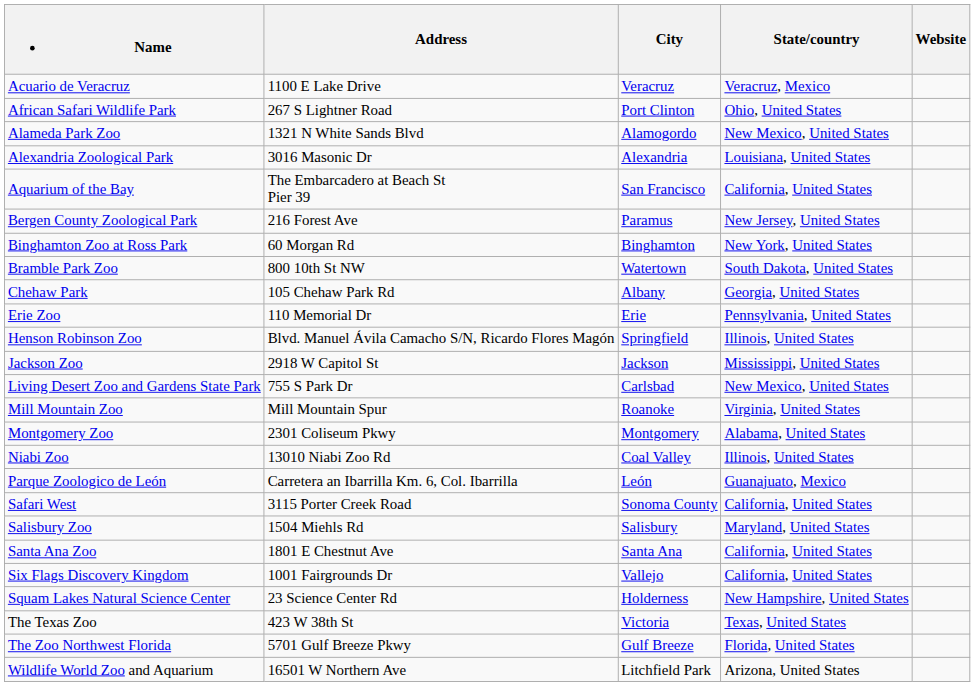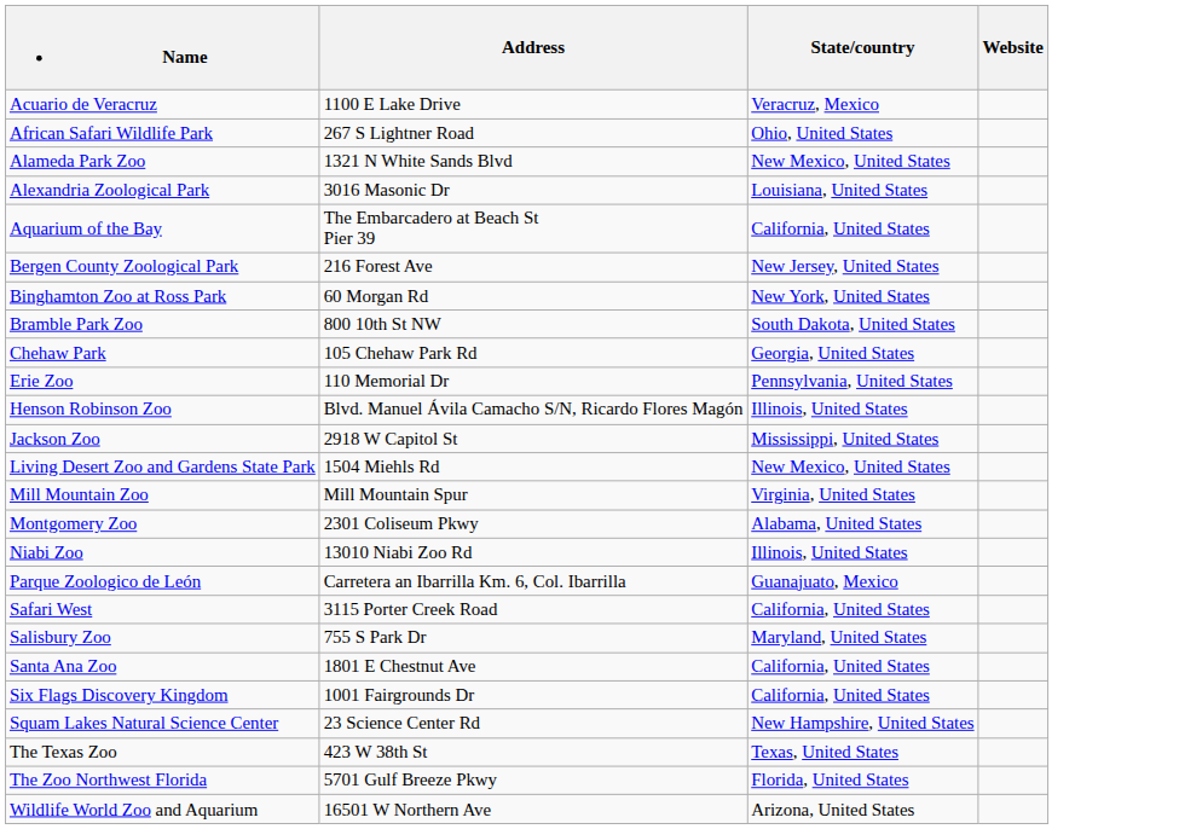 <table class="wikitable sortable">
 <tr>
 <th><br><ul><li>Name</li></ul></th>
 <th>Address</th>
-<th>City</th>
 <th>State/country</th>
 <th>Website</th>
 </tr>
 <tr>
 <td><a href='#'>Acuario de Veracruz</a></td>
 <td>1100 E Lake Drive</td>
-<td><a href='#'>Veracruz</a></td>
 <td><a href='#'>Veracruz</a>, <a href='#'>Mexico</a></td>
 <td></td>
 </tr>
 <tr>
 <td><a href='#'>African Safari Wildlife Park</a></td>
 <td>267 S Lightner Road</td>
-<td><a href='#'>Port Clinton</a></td>
 <td><a href='#'>Ohio</a>, <a href='#'>United States</a></td>
 <td></td>
 </tr>
 <tr>
 <td><a href='#'>Alameda Park Zoo</a></td>
 <td>1321 N White Sands Blvd</td>
-<td><a href='#'>Alamogordo</a></td>
 <td><a href='#'>New Mexico</a>, <a href='#'>United States</a></td>
 <td> </td>
 </tr>
 <tr>
 <td><a href='#'>Alexandria Zoological Park</a></td>
 <td>3016 Masonic Dr</td>
-<td><a href='#'>Alexandria</a></td>
 <td><a href='#'>Louisiana</a>, <a href='#'>United States</a></td>
 <td></td>
 </tr>
 <tr>
 <td><a href='#'>Aquarium of the Bay</a></td>
 <td>The Embarcadero at Beach St<br>Pier 39</td>
-<td><a href='#'>San Francisco</a></td>
 <td><a href='#'>California</a>, <a href='#'>United States</a></td>
 <td></td>
 </tr>
 <tr>
 <td><a href='#'>Bergen County Zoological Park</a></td>
 <td>216 Forest Ave</td>
-<td><a href='#'>Paramus</a></td>
 <td><a href='#'>New Jersey</a>, <a href='#'>United States</a></td>
 <td></td>
 </tr>
 <tr>
 <td><a href='#'>Binghamton Zoo at Ross Park</a></td>
 <td>60 Morgan Rd</td>
-<td><a href='#'>Binghamton</a></td>
 <td><a href='#'>New York</a>, <a href='#'>United States</a></td>
 <td></td>
 </tr>
 <tr>
 <td><a href='#'>Bramble Park Zoo</a></td>
 <td>800 10th St NW</td>
-<td><a href='#'>Watertown</a></td>
 <td><a href='#'>South Dakota</a>, <a href='#'>United States</a></td>
 <td></td>
 </tr>
 <tr>
 <td><a href='#'>Chehaw Park</a></td>
 <td>105 Chehaw Park Rd</td>
-<td><a href='#'>Albany</a></td>
 <td><a href='#'>Georgia</a>, <a href='#'>United States</a></td>
 <td></td>
 </tr>
 <tr>
 <td><a href='#'>Erie Zoo</a></td>
 <td>110 Memorial Dr</td>
-<td><a href='#'>Erie</a></td>
 <td><a href='#'>Pennsylvania</a>, <a href='#'>United States</a></td>
 <td></td>
 </tr>
 <tr>
 <td><a href='#'>Henson Robinson Zoo</a></td>
 <td>Blvd. Manuel Ávila Camacho S/N, Ricardo Flores Magón</td>
-<td><a href='#'>Springfield</a></td>
 <td><a href='#'>Illinois</a>, <a href='#'>United States</a></td>
 <td></td>
 </tr>
 <tr>
 <td><a href='#'>Jackson Zoo</a></td>
 <td>2918 W Capitol St</td>
-<td><a href='#'>Jackson</a></td>
 <td><a href='#'>Mississippi</a>, <a href='#'>United States</a></td>
 <td></td>
 </tr>
 <tr>
 <td><a href='#'>Living Desert Zoo and Gardens State Park</a></td>
-<td>755 S Park Dr</td>
-<td><a href='#'>Carlsbad</a></td>
+<td>1504 Miehls Rd</td>
 <td><a href='#'>New Mexico</a>, <a href='#'>United States</a></td>
 <td></td>
 </tr>
 <tr>
 <td><a href='#'>Mill Mountain Zoo</a></td>
 <td>Mill Mountain Spur</td>
-<td><a href='#'>Roanoke</a></td>
 <td><a href='#'>Virginia</a>, <a href='#'>United States</a></td>
 <td></td>
 </tr>
 <tr>
 <td><a href='#'>Montgomery Zoo</a></td>
 <td>2301 Coliseum Pkwy</td>
-<td><a href='#'>Montgomery</a></td>
 <td><a href='#'>Alabama</a>, <a href='#'>United States</a></td>
 <td></td>
 </tr>
 <tr>
 <td><a href='#'>Niabi Zoo</a></td>
 <td>13010 Niabi Zoo Rd</td>
-<td><a href='#'>Coal Valley</a></td>
 <td><a href='#'>Illinois</a>, <a href='#'>United States</a></td>
 <td></td>
 </tr>
 <tr>
 <td><a href='#'>Parque Zoologico de León</a></td>
 <td>Carretera an Ibarrilla Km. 6, Col. Ibarrilla</td>
-<td><a href='#'>León</a></td>
 <td><a href='#'>Guanajuato</a>, <a href='#'>Mexico</a></td>
 <td></td>
 </tr>
 <tr>
 <td><a href='#'>Safari West</a></td>
 <td>3115 Porter Creek Road</td>
-<td><a href='#'>Sonoma County</a></td>
 <td><a href='#'>California</a>, <a href='#'>United States</a></td>
 <td></td>
 </tr>
 <tr>
 <td><a href='#'>Salisbury Zoo</a></td>
-<td>1504 Miehls Rd</td>
-<td><a href='#'>Salisbury</a></td>
+<td>755 S Park Dr</td>
 <td><a href='#'>Maryland</a>, <a href='#'>United States</a></td>
 <td></td>
 </tr>
 <tr>
 <td><a href='#'>Santa Ana Zoo</a></td>
 <td>1801 E Chestnut Ave</td>
-<td><a href='#'>Santa Ana</a></td>
 <td><a href='#'>California</a>, <a href='#'>United States</a></td>
 <td></td>
 </tr>
 <tr>
 <td><a href='#'>Six Flags Discovery Kingdom</a></td>
 <td>1001 Fairgrounds Dr</td>
-<td><a href='#'>Vallejo</a></td>
 <td><a href='#'>California</a>, <a href='#'>United States</a></td>
 <td></td>
 </tr>
 <tr>
 <td><a href='#'>Squam Lakes Natural Science Center</a></td>
 <td>23 Science Center Rd</td>
-<td><a href='#'>Holderness</a></td>
 <td><a href='#'>New Hampshire</a>, <a href='#'>United States</a></td>
 <td></td>
 </tr>
 <tr>
 <td>The Texas Zoo</td>
 <td>423 W 38th St</td>
-<td><a href='#'>Victoria</a></td>
 <td><a href='#'>Texas</a>, <a href='#'>United States</a></td>
 <td></td>
 </tr>
 <tr>
 <td><a href='#'>The Zoo Northwest Florida</a></td>
 <td>5701 Gulf Breeze Pkwy</td>
-<td><a href='#'>Gulf Breeze</a></td>
 <td><a href='#'>Florida</a>, <a href='#'>United States</a></td>
 <td></td>
 </tr>
 <tr>
 <td><a href='#'>Wildlife World Zoo</a> and Aquarium</td>
 <td>16501 W Northern Ave</td>
-<td>Litchfield Park</td>
 <td>Arizona, United States</td>
 <td></td>
 </tr>
 </table>
